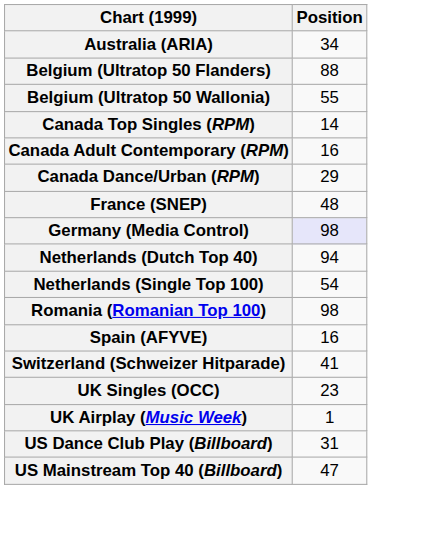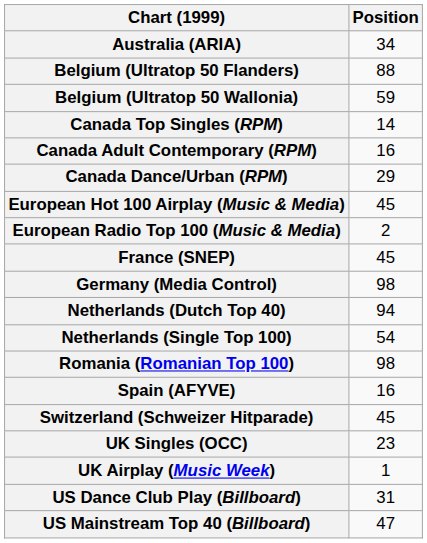 <table class="wikitable sortable plainrowheaders" style="text-align:center">
 <tr>
 <th>Chart (1999)</th>
 <th>Position</th>
 </tr>
 <tr>
 <th scope="row">Australia (ARIA)</th>
 <td>34</td>
 </tr>
 <tr>
 <th scope="row">Belgium (Ultratop 50 Flanders)</th>
 <td>88</td>
 </tr>
 <tr>
 <th scope="row">Belgium (Ultratop 50 Wallonia)</th>
-<td>55</td>
+<td>59</td>
 </tr>
 <tr>
 <th scope="row">Canada Top Singles (<em>RPM</em>)</th>
 <td>14</td>
 </tr>
 <tr>
 <th scope="row">Canada Adult Contemporary (<em>RPM</em>)</th>
 <td>16</td>
 </tr>
 <tr>
 <th scope="row">Canada Dance/Urban (<em>RPM</em>)</th>
 <td>29</td>
 </tr>
 <tr>
+<th scope="row">European Hot 100 Airplay (<em>Music & Media</em>)</th>
+<td>45</td>
+</tr>
+<tr>
+<th scope="row">European Radio Top 100 (<em>Music & Media</em>)</th>
+<td>2</td>
+</tr>
+<tr>
 <th scope="row">France (SNEP)</th>
-<td>48</td>
+<td>45</td>
 </tr>
 <tr>
 <th scope="row">Germany (Media Control)</th>
-<td style="background: lavender;">98</td>
+<td>98</td>
 </tr>
 <tr>
 <th scope="row">Netherlands (Dutch Top 40)</th>
 <td>94</td>
 </tr>
 <tr>
 <th scope="row">Netherlands (Single Top 100)</th>
 <td>54</td>
 </tr>
 <tr>
 <th scope="row">Romania (<a href='#'>Romanian Top 100</a>)</th>
 <td>98</td>
 </tr>
 <tr>
 <th scope="row">Spain (AFYVE)</th>
 <td>16</td>
 </tr>
 <tr>
 <th scope="row">Switzerland (Schweizer Hitparade)</th>
-<td>41</td>
+<td>45</td>
 </tr>
 <tr>
 <th scope="row">UK Singles (OCC)</th>
 <td>23</td>
 </tr>
 <tr>
 <th scope="row">UK Airplay (<em><a href='#'>Music Week</a></em>)</th>
 <td>1</td>
 </tr>
 <tr>
 <th scope="row">US Dance Club Play (<em>Billboard</em>)</th>
 <td>31</td>
 </tr>
 <tr>
 <th scope="row">US Mainstream Top 40 (<em>Billboard</em>)</th>
 <td>47</td>
 </tr>
 </table>
